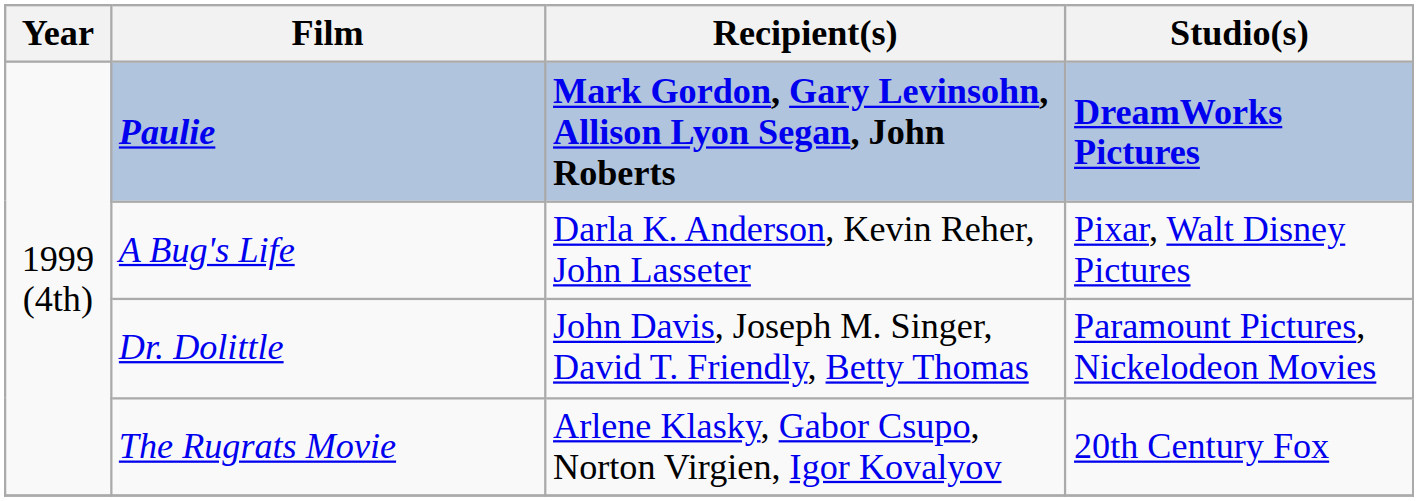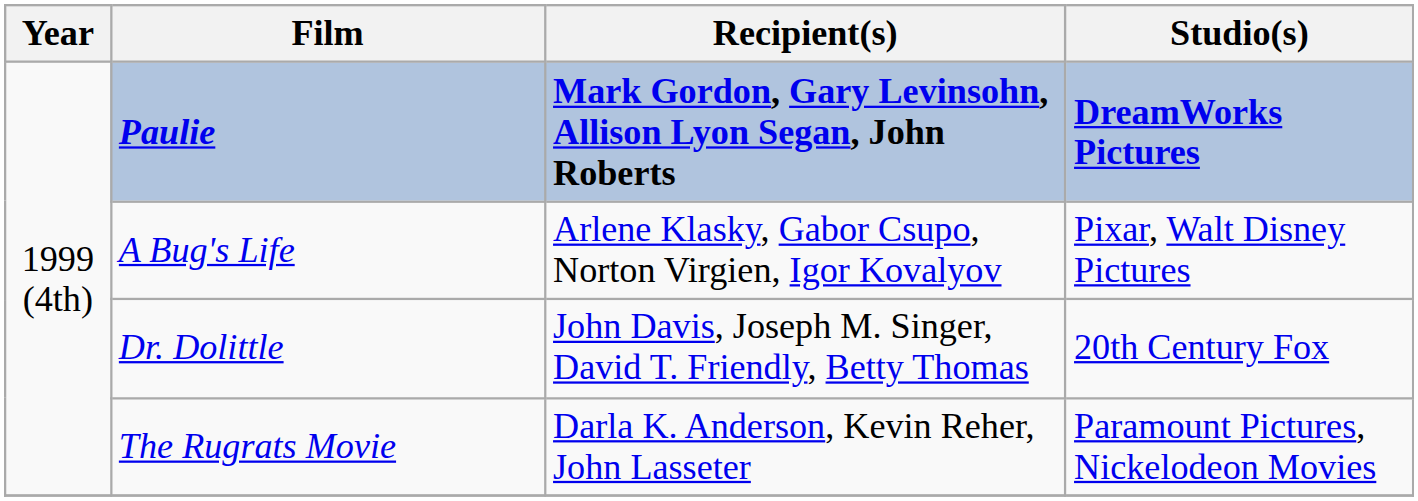 <table class="wikitable" style="width:100%">
 <tr bgcolor="#CCCCCC" align="center">
 <th width="5%">Year</th>
 <th width="25%">Film</th>
 <th width="30%">Recipient(s)</th>
 <th width="20%">Studio(s)</th>
 </tr>
 <tr>
 <td rowspan="4" style="text-align:center;">1999<br>(4th)<br></td>
 <td style="background:#B0C4DE;"><strong><em><a href='#'>Paulie</a></em></strong></td>
 <td style="background:#B0C4DE;"><strong><a href='#'>Mark Gordon</a>, <a href='#'>Gary Levinsohn</a>, <a href='#'>Allison Lyon Segan</a>, John Roberts</strong></td>
 <td style="background:#B0C4DE;"><strong><a href='#'>DreamWorks Pictures</a></strong></td>
 </tr>
 <tr>
 <td><em><a href='#'>A Bug's Life</a></em></td>
-<td><a href='#'>Darla K. Anderson</a>, Kevin Reher, <a href='#'>John Lasseter</a></td>
+<td><a href='#'>Arlene Klasky</a>, <a href='#'>Gabor Csupo</a>, Norton Virgien, <a href='#'>Igor Kovalyov</a></td>
 <td><a href='#'>Pixar</a>, <a href='#'>Walt Disney Pictures</a></td>
 </tr>
 <tr>
 <td><em><a href='#'>Dr. Dolittle</a></em></td>
 <td><a href='#'>John Davis</a>, Joseph M. Singer, <a href='#'>David T. Friendly</a>, <a href='#'>Betty Thomas</a></td>
-<td><a href='#'>Paramount Pictures</a>, <a href='#'>Nickelodeon Movies</a></td>
+<td><a href='#'>20th Century Fox</a></td>
 </tr>
 <tr>
 <td><em><a href='#'>The Rugrats Movie</a></em></td>
-<td><a href='#'>Arlene Klasky</a>, <a href='#'>Gabor Csupo</a>, Norton Virgien, <a href='#'>Igor Kovalyov</a></td>
-<td><a href='#'>20th Century Fox</a></td>
+<td><a href='#'>Darla K. Anderson</a>, Kevin Reher, <a href='#'>John Lasseter</a></td>
+<td><a href='#'>Paramount Pictures</a>, <a href='#'>Nickelodeon Movies</a></td>
 </tr>
 <tr>
 </tr>
 </table>
